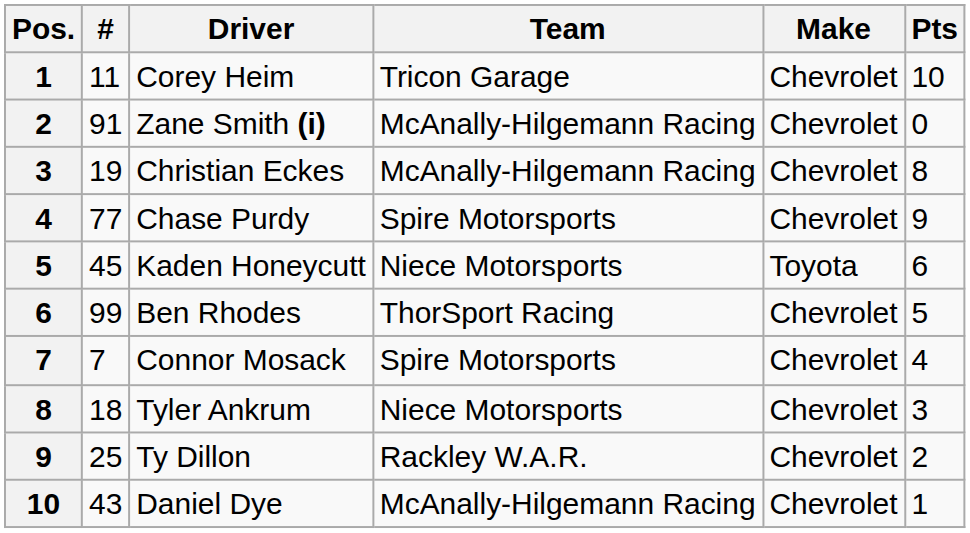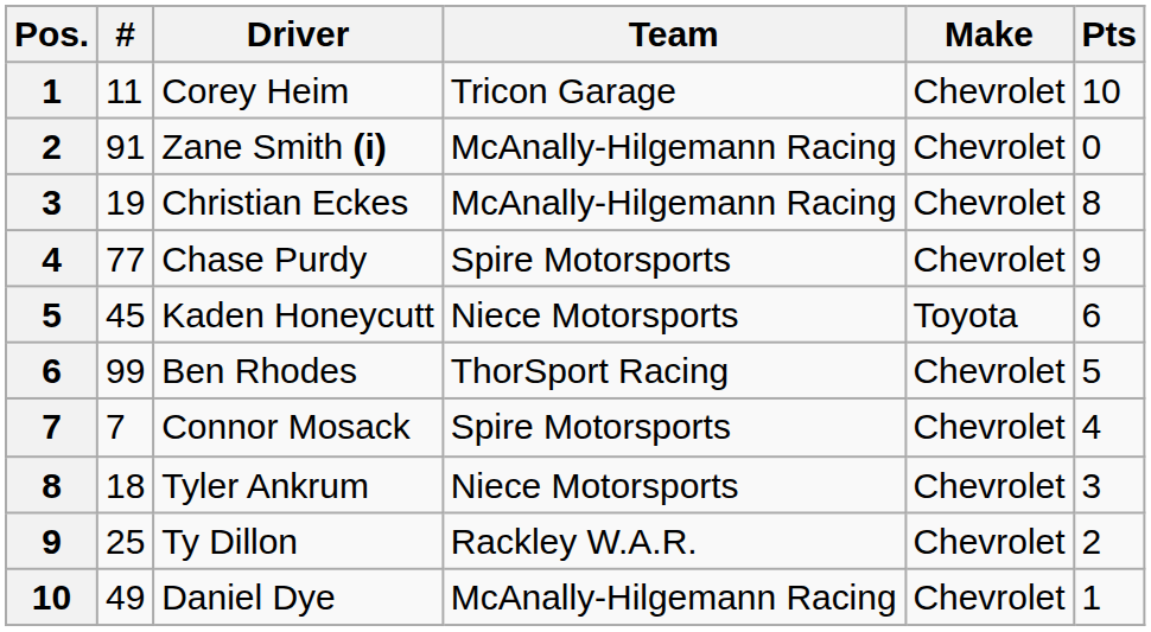 <table class="wikitable" style="font-size:95%">
 <tr>
 <th>Pos.</th>
 <th>#</th>
 <th>Driver</th>
 <th>Team</th>
 <th>Make</th>
 <th>Pts</th>
 </tr>
 <tr>
 <th>1</th>
 <td>11</td>
 <td>Corey Heim</td>
 <td>Tricon Garage</td>
 <td>Chevrolet</td>
 <td>10</td>
 </tr>
 <tr>
 <th>2</th>
 <td>91</td>
 <td>Zane Smith <strong>(i)</strong></td>
 <td>McAnally-Hilgemann Racing</td>
 <td>Chevrolet</td>
 <td>0</td>
 </tr>
 <tr>
 <th>3</th>
 <td>19</td>
 <td>Christian Eckes</td>
 <td>McAnally-Hilgemann Racing</td>
 <td>Chevrolet</td>
 <td>8</td>
 </tr>
 <tr>
 <th>4</th>
 <td>77</td>
 <td>Chase Purdy</td>
 <td>Spire Motorsports</td>
 <td>Chevrolet</td>
 <td>9</td>
 </tr>
 <tr>
 <th>5</th>
 <td>45</td>
 <td>Kaden Honeycutt</td>
 <td>Niece Motorsports</td>
 <td>Toyota</td>
 <td>6</td>
 </tr>
 <tr>
 <th>6</th>
 <td>99</td>
 <td>Ben Rhodes</td>
 <td>ThorSport Racing</td>
 <td>Chevrolet</td>
 <td>5</td>
 </tr>
 <tr>
 <th>7</th>
 <td>7</td>
 <td>Connor Mosack</td>
 <td>Spire Motorsports</td>
 <td>Chevrolet</td>
 <td>4</td>
 </tr>
 <tr>
 <th>8</th>
 <td>18</td>
 <td>Tyler Ankrum</td>
 <td>Niece Motorsports</td>
 <td>Chevrolet</td>
 <td>3</td>
 </tr>
 <tr>
 <th>9</th>
 <td>25</td>
 <td>Ty Dillon</td>
 <td>Rackley W.A.R.</td>
 <td>Chevrolet</td>
 <td>2</td>
 </tr>
 <tr>
 <th>10</th>
-<td>43</td>
+<td>49</td>
 <td>Daniel Dye</td>
 <td>McAnally-Hilgemann Racing</td>
 <td>Chevrolet</td>
 <td>1</td>
 </tr>
 </table>
